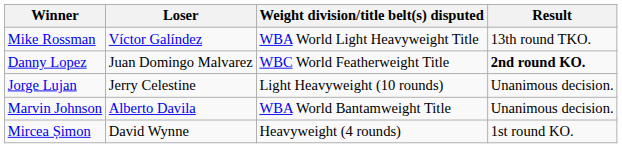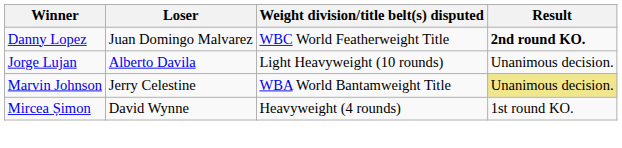 <table class=wikitable>
 <tr>
 <th>Winner</th>
 <th>Loser</th>
 <th>Weight division/title belt(s) disputed</th>
 <th>Result</th>
-</tr>
-<tr>
-<td> <a href='#'>Mike Rossman</a></td>
-<td> <a href='#'>Víctor Galíndez</a></td>
-<td><a href='#'>WBA</a> World Light Heavyweight Title</td>
-<td>13th round TKO.</td>
 </tr>
 <tr>
 <td> <a href='#'>Danny Lopez</a></td>
 <td> Juan Domingo Malvarez</td>
 <td><a href='#'>WBC</a> World Featherweight Title</td>
 <td><strong>2nd round KO.</strong></td>
 </tr>
 <tr>
 <td> <a href='#'>Jorge Lujan</a></td>
-<td> Jerry Celestine</td>
+<td> <a href='#'>Alberto Davila</a></td>
 <td>Light Heavyweight (10 rounds)</td>
 <td>Unanimous decision.</td>
 </tr>
 <tr>
 <td> <a href='#'>Marvin Johnson</a></td>
-<td> <a href='#'>Alberto Davila</a></td>
+<td> Jerry Celestine</td>
 <td><a href='#'>WBA</a> World Bantamweight Title</td>
-<td>Unanimous decision.</td>
+<td style="background: khaki;">Unanimous decision.</td>
 </tr>
 <tr>
 <td> <a href='#'>Mircea Șimon</a></td>
 <td> David Wynne</td>
 <td>Heavyweight (4 rounds)</td>
 <td>1st round KO.</td>
 </tr>
 </table>
